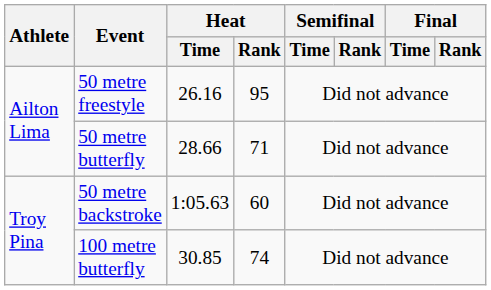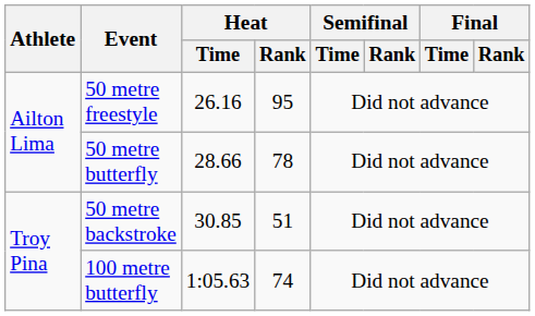 <table class="wikitable" style="text-align:center; font-size:90%; width:50%;">
 <tr>
 <th rowspan="2">Athlete</th>
 <th rowspan="2">Event</th>
 <th colspan="2">Heat</th>
 <th colspan="2">Semifinal</th>
 <th colspan="2">Final</th>
 </tr>
 <tr style="font-size:95%">
 <th>Time</th>
 <th>Rank</th>
 <th>Time</th>
 <th>Rank</th>
 <th>Time</th>
 <th>Rank</th>
 </tr>
 <tr>
 <td align=left rowspan=2><a href='#'>Ailton Lima</a></td>
 <td align=left><a href='#'>50 metre freestyle</a></td>
 <td>26.16</td>
 <td>95</td>
 <td colspan=4>Did not advance</td>
 </tr>
 <tr>
 <td align=left><a href='#'>50 metre butterfly</a></td>
 <td>28.66</td>
-<td>71</td>
+<td>78</td>
 <td colspan=4>Did not advance</td>
 </tr>
 <tr>
 <td align=left rowspan=2><a href='#'>Troy Pina</a></td>
 <td align=left><a href='#'>50 metre backstroke</a></td>
-<td>1:05.63</td>
-<td>60</td>
+<td>30.85</td>
+<td>51</td>
 <td colspan=4>Did not advance</td>
 </tr>
 <tr>
 <td align=left><a href='#'>100 metre butterfly</a></td>
-<td>30.85</td>
+<td>1:05.63</td>
 <td>74</td>
 <td colspan=4>Did not advance</td>
 </tr>
 </table>
